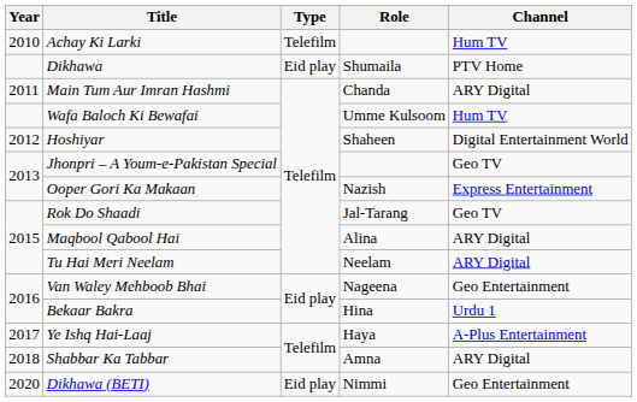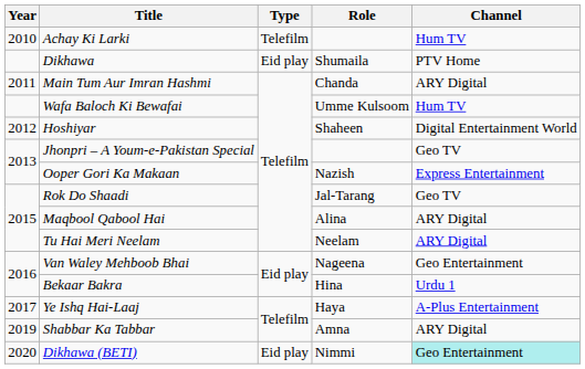 <table class="wikitable">
 <tr>
 <th>Year</th>
 <th>Title</th>
 <th>Type</th>
 <th>Role</th>
 <th>Channel</th>
 </tr>
 <tr>
 <td>2010</td>
 <td><em>Achay Ki Larki</em></td>
 <td>Telefilm</td>
 <td></td>
 <td><a href='#'>Hum TV</a></td>
 </tr>
 <tr>
 <td></td>
 <td><em>Dikhawa</em></td>
 <td>Eid play</td>
 <td>Shumaila</td>
 <td>PTV Home</td>
 </tr>
 <tr>
 <td>2011</td>
 <td><em>Main Tum Aur Imran Hashmi</em></td>
 <td rowspan="8">Telefilm</td>
 <td>Chanda</td>
 <td>ARY Digital</td>
 </tr>
 <tr>
 <td></td>
 <td><em>Wafa Baloch Ki Bewafai</em></td>
 <td>Umme Kulsoom</td>
 <td><a href='#'>Hum TV</a></td>
 </tr>
 <tr>
 <td>2012</td>
 <td><em>Hoshiyar</em></td>
 <td>Shaheen</td>
 <td>Digital Entertainment World</td>
 </tr>
 <tr>
 <td rowspan="2">2013</td>
 <td><em>Jhonpri – A Youm-e-Pakistan Special</em></td>
 <td></td>
 <td>Geo TV</td>
 </tr>
 <tr>
 <td><em>Ooper Gori Ka Makaan</em></td>
 <td>Nazish</td>
 <td><a href='#'>Express Entertainment</a></td>
 </tr>
 <tr>
 <td rowspan="3">2015</td>
 <td><em>Rok Do Shaadi</em></td>
 <td>Jal-Tarang</td>
 <td>Geo TV</td>
 </tr>
 <tr>
 <td><em>Maqbool Qabool Hai</em></td>
 <td>Alina</td>
 <td>ARY Digital</td>
 </tr>
 <tr>
 <td><em>Tu Hai Meri Neelam</em></td>
 <td>Neelam</td>
 <td><a href='#'>ARY Digital</a></td>
 </tr>
 <tr>
 <td rowspan="2">2016</td>
 <td><em>Van Waley Mehboob Bhai</em></td>
 <td rowspan="2">Eid play</td>
 <td>Nageena</td>
 <td>Geo Entertainment</td>
 </tr>
 <tr>
 <td><em>Bekaar Bakra</em></td>
 <td>Hina</td>
 <td><a href='#'>Urdu 1</a></td>
 </tr>
 <tr>
 <td>2017</td>
 <td><em>Ye Ishq Hai-Laaj</em></td>
 <td rowspan="2">Telefilm</td>
 <td>Haya</td>
 <td><a href='#'>A-Plus Entertainment</a></td>
 </tr>
 <tr>
-<td>2018</td>
+<td>2019</td>
 <td><em>Shabbar Ka Tabbar</em></td>
 <td>Amna</td>
 <td>ARY Digital</td>
 </tr>
 <tr>
 <td>2020</td>
 <td><em><a href='#'>Dikhawa (BETI)</a></em></td>
 <td>Eid play</td>
 <td>Nimmi</td>
-<td>Geo Entertainment</td>
+<td style="background: paleturquoise;">Geo Entertainment</td>
 </tr>
 </table>
